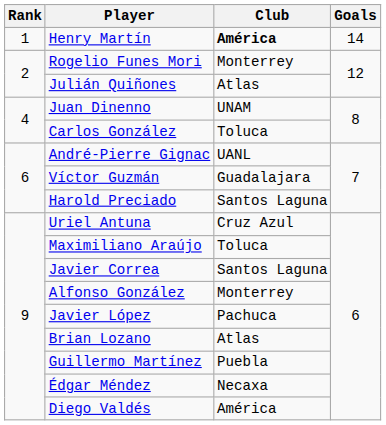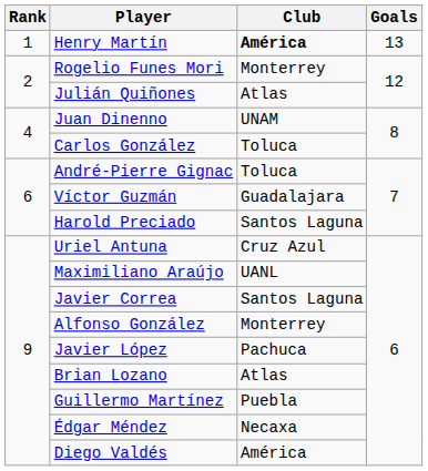 <table class="wikitable">
 <tr>
 <th>Rank</th>
 <th>Player</th>
 <th>Club</th>
 <th>Goals</th>
 </tr>
 <tr>
 <td align=center rowspan=1>1</td>
 <td> <a href='#'>Henry Martín</a></td>
 <td><strong>América</strong></td>
-<td align=center rowspan=1>14</td>
+<td align=center rowspan=1>13</td>
 </tr>
 <tr>
 <td align=center rowspan=2>2</td>
 <td> <a href='#'>Rogelio Funes Mori</a></td>
 <td>Monterrey</td>
 <td align=center rowspan=2>12</td>
 </tr>
 <tr>
 <td> <a href='#'>Julián Quiñones</a></td>
 <td>Atlas</td>
 </tr>
 <tr>
 <td align=center rowspan=2>4</td>
 <td> <a href='#'>Juan Dinenno</a></td>
 <td>UNAM</td>
 <td align=center rowspan=2>8</td>
 </tr>
 <tr>
 <td> <a href='#'>Carlos González</a></td>
 <td>Toluca</td>
 </tr>
 <tr>
 <td align=center rowspan=3>6</td>
 <td> <a href='#'>André-Pierre Gignac</a></td>
-<td>UANL</td>
+<td>Toluca</td>
 <td align=center rowspan=3>7</td>
 </tr>
 <tr>
 <td> <a href='#'>Víctor Guzmán</a></td>
 <td>Guadalajara</td>
 </tr>
 <tr>
 <td> <a href='#'>Harold Preciado</a></td>
 <td>Santos Laguna</td>
 </tr>
 <tr>
 <td align=center rowspan=9>9</td>
 <td> <a href='#'>Uriel Antuna</a></td>
 <td>Cruz Azul</td>
 <td align=center rowspan=9>6</td>
 </tr>
 <tr>
 <td> <a href='#'>Maximiliano Araújo</a></td>
-<td>Toluca</td>
+<td>UANL</td>
 </tr>
 <tr>
 <td> <a href='#'>Javier Correa</a></td>
 <td>Santos Laguna</td>
 </tr>
 <tr>
 <td> <a href='#'>Alfonso González</a></td>
 <td>Monterrey</td>
 </tr>
 <tr>
 <td> <a href='#'>Javier López</a></td>
 <td>Pachuca</td>
 </tr>
 <tr>
 <td> <a href='#'>Brian Lozano</a></td>
 <td>Atlas</td>
 </tr>
 <tr>
 <td> <a href='#'>Guillermo Martínez</a></td>
 <td>Puebla</td>
 </tr>
 <tr>
 <td> <a href='#'>Édgar Méndez</a></td>
 <td>Necaxa</td>
 </tr>
 <tr>
 <td> <a href='#'>Diego Valdés</a></td>
 <td>América</td>
 </tr>
 </table>
